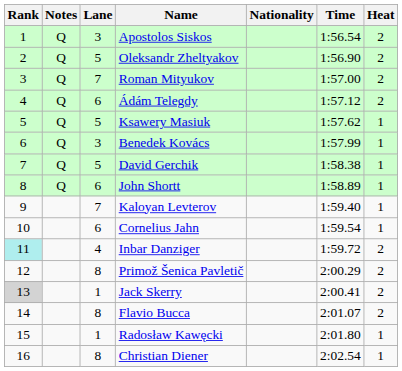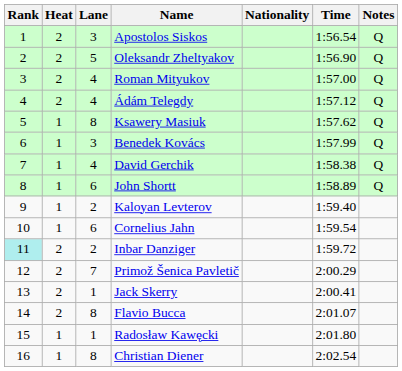 <table class="wikitable sortable" style="text-align:center">
 <tr>
 <th>Rank</th>
-<th>Notes</th>
+<th>Heat</th>
 <th>Lane</th>
 <th>Name</th>
 <th>Nationality</th>
 <th>Time</th>
-<th>Heat</th>
+<th>Notes</th>
 </tr>
 <tr bgcolor=ccffcc>
 <td>1</td>
-<td>Q</td>
+<td>2</td>
 <td>3</td>
 <td align=left><a href='#'>Apostolos Siskos</a></td>
 <td align=left></td>
 <td>1:56.54</td>
-<td>2</td>
+<td>Q</td>
 </tr>
 <tr bgcolor=ccffcc>
 <td>2</td>
-<td>Q</td>
+<td>2</td>
 <td>5</td>
 <td align=left><a href='#'>Oleksandr Zheltyakov</a></td>
 <td align=left></td>
 <td>1:56.90</td>
-<td>2</td>
+<td>Q</td>
 </tr>
 <tr bgcolor=ccffcc>
 <td>3</td>
-<td>Q</td>
-<td>7</td>
+<td>2</td>
+<td>4</td>
 <td align=left><a href='#'>Roman Mityukov</a></td>
 <td align=left></td>
 <td>1:57.00</td>
-<td>2</td>
+<td>Q</td>
 </tr>
 <tr bgcolor=ccffcc>
 <td>4</td>
-<td>Q</td>
-<td>6</td>
+<td>2</td>
+<td>4</td>
 <td align=left><a href='#'>Ádám Telegdy</a></td>
 <td align=left></td>
 <td>1:57.12</td>
-<td>2</td>
+<td>Q</td>
 </tr>
 <tr bgcolor=ccffcc>
 <td>5</td>
-<td>Q</td>
-<td>5</td>
+<td>1</td>
+<td>8</td>
 <td align=left><a href='#'>Ksawery Masiuk</a></td>
 <td align=left></td>
 <td>1:57.62</td>
-<td>1</td>
+<td>Q</td>
 </tr>
 <tr bgcolor=ccffcc>
 <td>6</td>
-<td>Q</td>
+<td>1</td>
 <td>3</td>
 <td align=left><a href='#'>Benedek Kovács</a></td>
 <td align=left></td>
 <td>1:57.99</td>
-<td>1</td>
+<td>Q</td>
 </tr>
 <tr bgcolor=ccffcc>
 <td>7</td>
-<td>Q</td>
-<td>5</td>
+<td>1</td>
+<td>4</td>
 <td align=left><a href='#'>David Gerchik</a></td>
 <td align=left></td>
 <td>1:58.38</td>
-<td>1</td>
+<td>Q</td>
 </tr>
 <tr bgcolor=ccffcc>
 <td>8</td>
-<td>Q</td>
+<td>1</td>
 <td>6</td>
 <td align=left><a href='#'>John Shortt</a></td>
 <td align=left></td>
 <td>1:58.89</td>
-<td>1</td>
+<td>Q</td>
 </tr>
 <tr>
 <td>9</td>
-<td></td>
-<td>7</td>
+<td>1</td>
+<td>2</td>
 <td align=left><a href='#'>Kaloyan Levterov</a></td>
 <td align=left></td>
 <td>1:59.40</td>
-<td>1</td>
+<td></td>
 </tr>
 <tr>
 <td>10</td>
-<td></td>
+<td>1</td>
 <td>6</td>
 <td align=left><a href='#'>Cornelius Jahn</a></td>
 <td align=left></td>
 <td>1:59.54</td>
-<td>1</td>
+<td></td>
 </tr>
 <tr>
 <td style="background: paleturquoise;">11</td>
-<td></td>
-<td>4</td>
+<td>2</td>
+<td>2</td>
 <td align=left><a href='#'>Inbar Danziger</a></td>
 <td align=left></td>
 <td>1:59.72</td>
-<td>2</td>
+<td></td>
 </tr>
 <tr>
 <td>12</td>
-<td></td>
-<td>8</td>
+<td>2</td>
+<td>7</td>
 <td align=left><a href='#'>Primož Šenica Pavletič</a></td>
 <td align=left></td>
 <td>2:00.29</td>
-<td>2</td>
+<td></td>
 </tr>
 <tr>
-<td style="background: lightgrey;">13</td>
-<td></td>
+<td>13</td>
+<td>2</td>
 <td>1</td>
 <td align=left><a href='#'>Jack Skerry</a></td>
 <td align=left></td>
 <td>2:00.41</td>
-<td>2</td>
+<td></td>
 </tr>
 <tr>
 <td>14</td>
-<td></td>
+<td>2</td>
 <td>8</td>
 <td align=left><a href='#'>Flavio Bucca</a></td>
 <td align=left></td>
 <td>2:01.07</td>
-<td>2</td>
+<td></td>
 </tr>
 <tr>
 <td>15</td>
-<td></td>
+<td>1</td>
 <td>1</td>
 <td align=left><a href='#'>Radosław Kawęcki</a></td>
 <td align=left></td>
 <td>2:01.80</td>
-<td>1</td>
+<td></td>
 </tr>
 <tr>
 <td>16</td>
-<td></td>
+<td>1</td>
 <td>8</td>
 <td align=left><a href='#'>Christian Diener</a></td>
 <td align=left></td>
 <td>2:02.54</td>
-<td>1</td>
+<td></td>
 </tr>
 </table>
